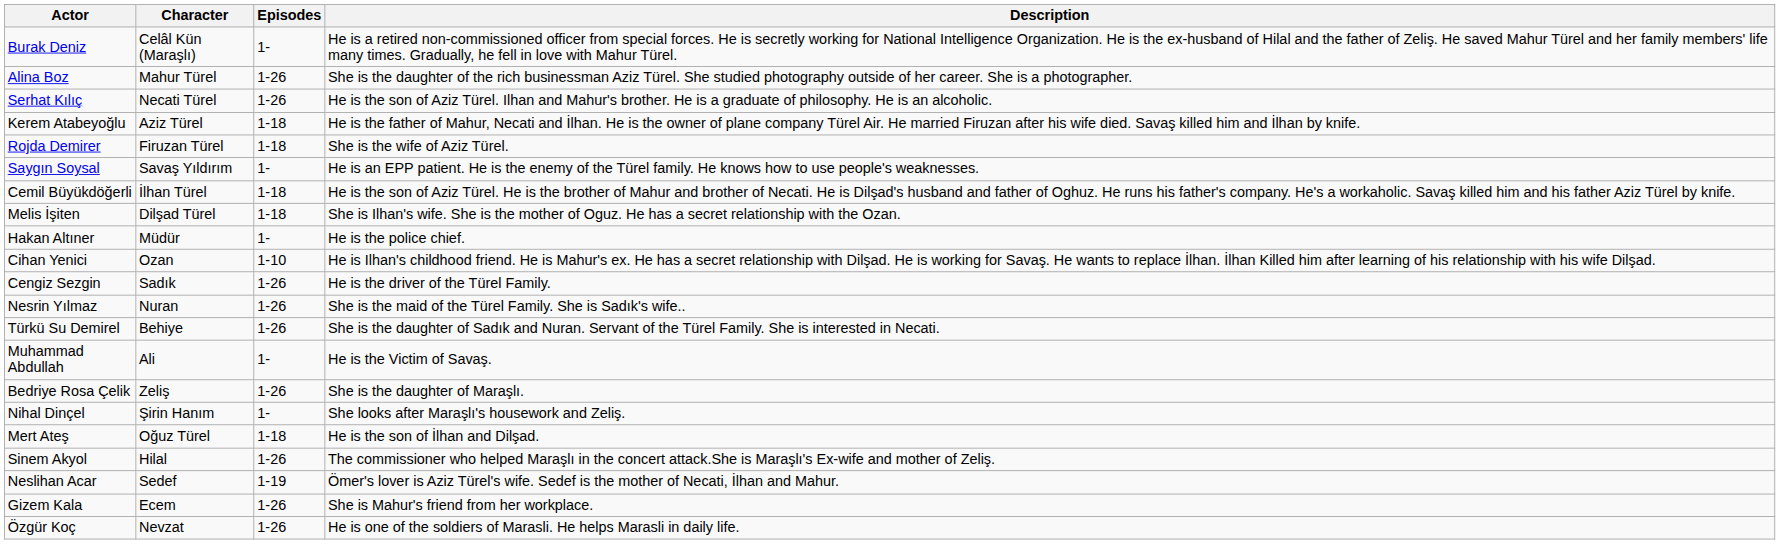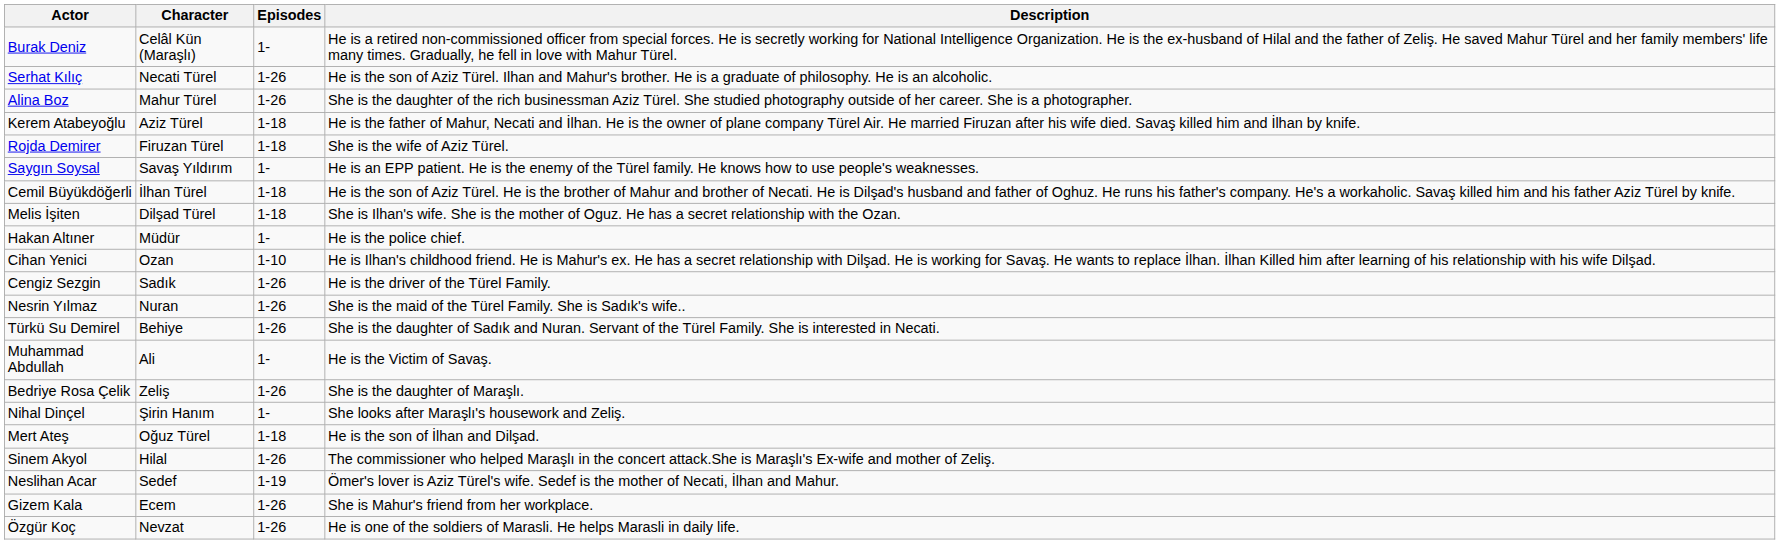 <table class="wikitable">
 <tr>
 <th>Actor</th>
 <th>Character</th>
 <th>Episodes</th>
 <th>Description</th>
 </tr>
 <tr>
 <td><a href='#'>Burak Deniz</a></td>
 <td>Celâl Kün (Maraşlı)</td>
 <td>1-</td>
 <td>He is a retired non-commissioned officer from special forces. He is secretly working for National Intelligence Organization. He is the ex-husband of Hilal and the father of Zeliş. He saved Mahur Türel and her family members' life many times. Gradually, he fell in love with Mahur Türel.</td>
 </tr>
 <tr>
+<td><a href='#'>Serhat Kılıç</a></td>
+<td>Necati Türel</td>
+<td>1-26</td>
+<td>He is the son of Aziz Türel. Ilhan and Mahur's brother. He is a graduate of philosophy. He is an alcoholic.</td>
+</tr>
+<tr>
 <td><a href='#'>Alina Boz</a></td>
 <td>Mahur Türel</td>
 <td>1-26</td>
 <td>She is the daughter of the rich businessman Aziz Türel. She studied photography outside of her career. She is a photographer.</td>
-</tr>
-<tr>
-<td><a href='#'>Serhat Kılıç</a></td>
-<td>Necati Türel</td>
-<td>1-26</td>
-<td>He is the son of Aziz Türel. Ilhan and Mahur's brother. He is a graduate of philosophy. He is an alcoholic.</td>
 </tr>
 <tr>
 <td>Kerem Atabeyoğlu</td>
 <td>Aziz Türel</td>
 <td>1-18</td>
 <td>He is the father of Mahur, Necati and İlhan. He is the owner of plane company Türel Air. He married Firuzan after his wife died. Savaş killed him and İlhan by knife.</td>
 </tr>
 <tr>
 <td><a href='#'>Rojda Demirer</a></td>
 <td>Firuzan Türel</td>
 <td>1-18</td>
 <td>She is the wife of Aziz Türel.</td>
 </tr>
 <tr>
 <td><a href='#'>Saygın Soysal</a></td>
 <td>Savaş Yıldırım</td>
 <td>1-</td>
 <td>He is an EPP patient. He is the enemy of the Türel family. He knows how to use people's weaknesses.</td>
 </tr>
 <tr>
 <td>Cemil Büyükdöğerli</td>
 <td>İlhan Türel</td>
 <td>1-18</td>
 <td>He is the son of Aziz Türel. He is the brother of Mahur and brother of Necati. He is Dilşad's husband and father of Oghuz. He runs his father's company. He's a workaholic. Savaş killed him and his father Aziz Türel by knife.</td>
 </tr>
 <tr>
 <td>Melis İşiten</td>
 <td>Dilşad Türel</td>
 <td>1-18</td>
 <td>She is Ilhan's wife. She is the mother of Oguz. He has a secret relationship with the Ozan.</td>
 </tr>
 <tr>
 <td>Hakan Altıner</td>
 <td>Müdür</td>
 <td>1-</td>
 <td>He is the police chief.</td>
 </tr>
 <tr>
 <td>Cihan Yenici</td>
 <td>Ozan</td>
 <td>1-10</td>
 <td>He is Ilhan's childhood friend. He is Mahur's ex. He has a secret relationship with Dilşad. He is working for Savaş. He wants to replace İlhan. İlhan Killed him after learning of his relationship with his wife Dilşad.</td>
 </tr>
 <tr>
 <td>Cengiz Sezgin</td>
 <td>Sadık</td>
 <td>1-26</td>
 <td>He is the driver of the Türel Family.</td>
 </tr>
 <tr>
 <td>Nesrin Yılmaz</td>
 <td>Nuran</td>
 <td>1-26</td>
 <td>She is the maid of the Türel Family. She is Sadık's wife..</td>
 </tr>
 <tr>
 <td>Türkü Su Demirel</td>
 <td>Behiye</td>
 <td>1-26</td>
 <td>She is the daughter of Sadık and Nuran. Servant of the Türel Family. She is interested in Necati.</td>
 </tr>
 <tr>
 <td>Muhammad Abdullah</td>
 <td>Ali</td>
 <td>1-</td>
 <td>He is the Victim of Savaş.</td>
 </tr>
 <tr>
 <td>Bedriye Rosa Çelik</td>
 <td>Zeliş</td>
 <td>1-26</td>
 <td>She is the daughter of Maraşlı.</td>
 </tr>
 <tr>
 <td>Nihal Dinçel</td>
 <td>Şirin Hanım</td>
 <td>1-</td>
 <td>She looks after Maraşlı's housework and Zeliş.</td>
 </tr>
 <tr>
 <td>Mert Ateş</td>
 <td>Oğuz Türel</td>
 <td>1-18</td>
 <td>He is the son of İlhan and Dilşad.</td>
 </tr>
 <tr>
 <td>Sinem Akyol</td>
 <td>Hilal</td>
 <td>1-26</td>
 <td>The commissioner who helped Maraşlı in the concert attack.She is Maraşlı's Ex-wife and mother of Zeliş.</td>
 </tr>
 <tr>
 <td>Neslihan Acar</td>
 <td>Sedef</td>
 <td>1-19</td>
 <td>Ömer's lover is Aziz Türel's wife. Sedef is the mother of Necati, İlhan and Mahur.</td>
 </tr>
 <tr>
 <td>Gizem Kala</td>
 <td>Ecem</td>
 <td>1-26</td>
 <td>She is Mahur's friend from her workplace.</td>
 </tr>
 <tr>
 <td>Özgür Koç</td>
 <td>Nevzat</td>
 <td>1-26</td>
 <td>He is one of the soldiers of Marasli. He helps Marasli in daily life.</td>
 </tr>
 </table>
